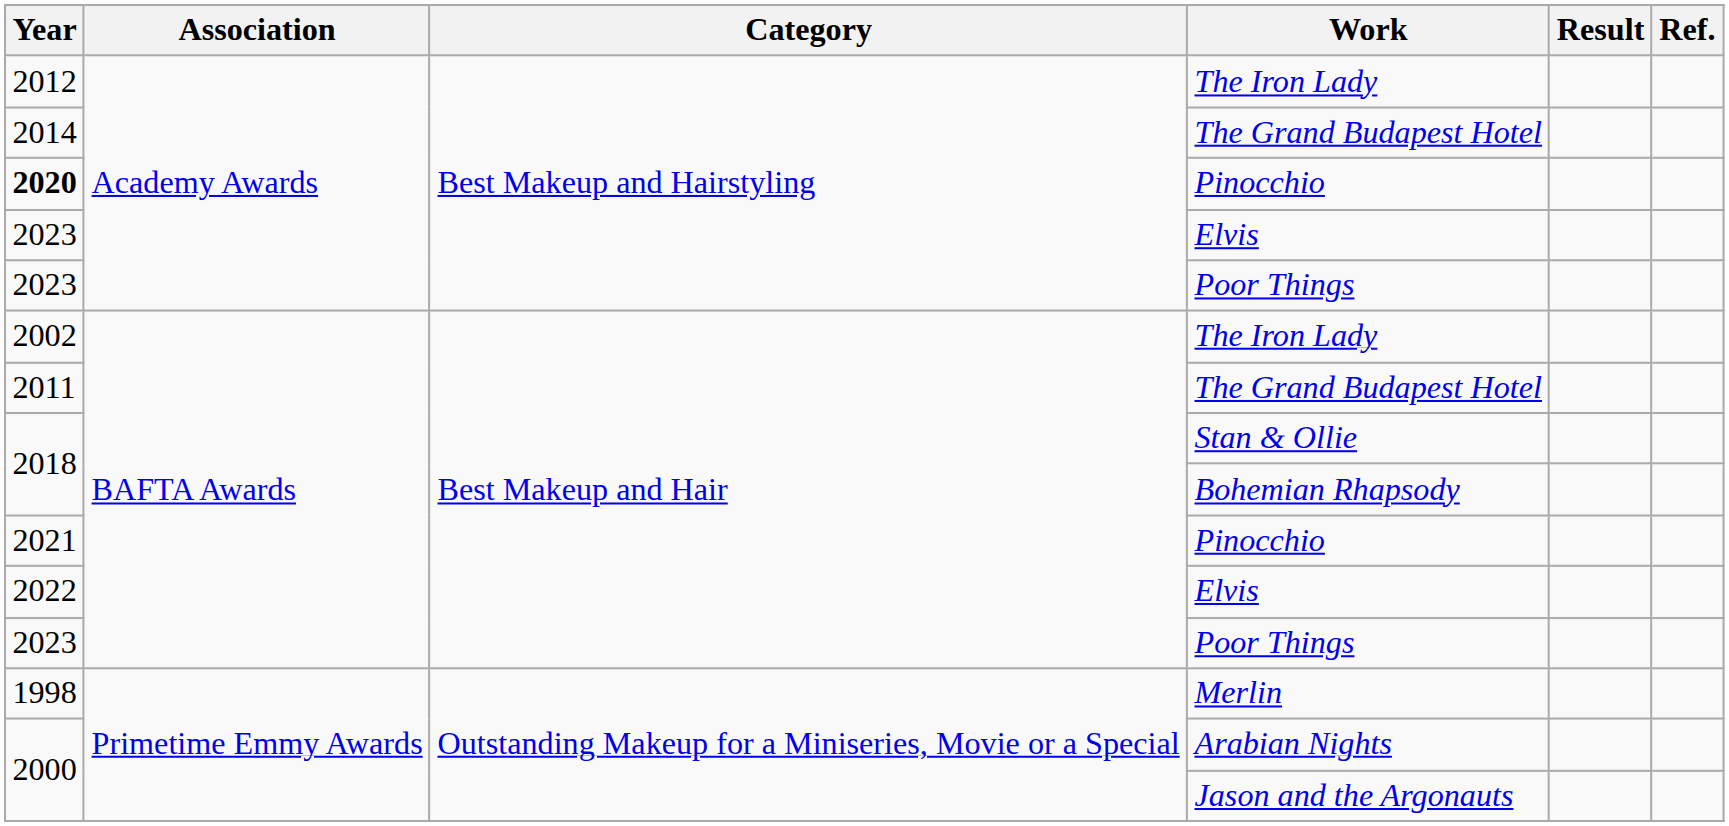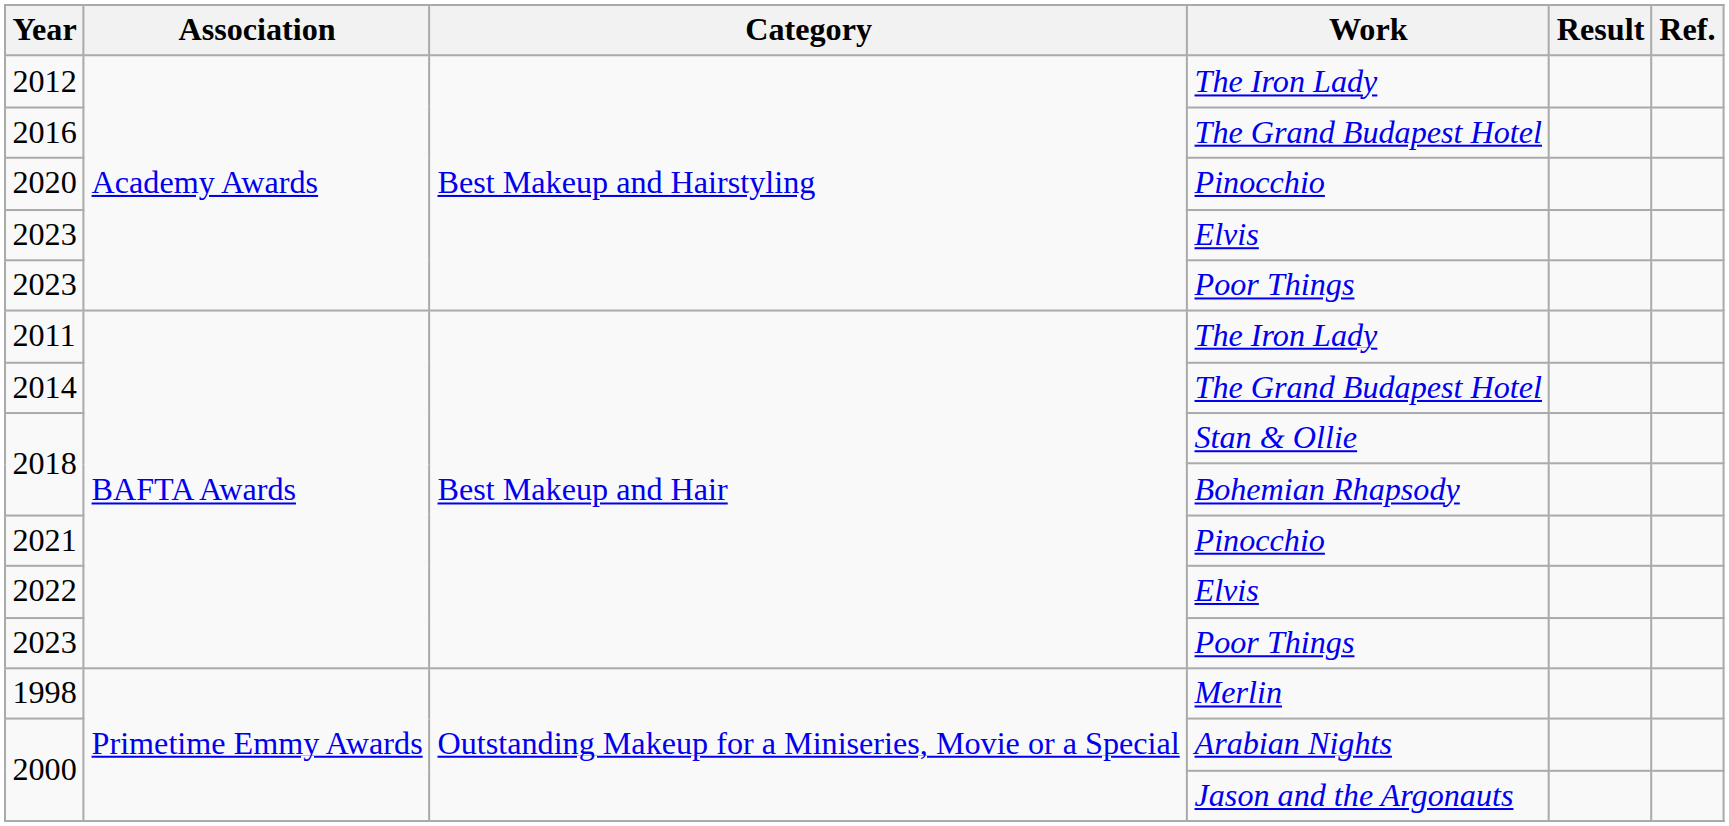 <table class="wikitable">
 <tr>
 <th>Year</th>
 <th>Association</th>
 <th>Category</th>
 <th>Work</th>
 <th>Result</th>
 <th>Ref.</th>
 </tr>
 <tr>
 <td>2012</td>
 <td rowspan=5><a href='#'>Academy Awards</a></td>
 <td rowspan=5><a href='#'>Best Makeup and Hairstyling</a></td>
 <td><em><a href='#'>The Iron Lady</a></em></td>
 <td></td>
 <td></td>
 </tr>
 <tr>
-<td>2014</td>
+<td>2016</td>
 <td><em><a href='#'>The Grand Budapest Hotel</a></em></td>
 <td></td>
 <td></td>
 </tr>
 <tr>
-<td><strong>2020</strong></td>
+<td>2020</td>
 <td><em><a href='#'>Pinocchio</a></em></td>
 <td></td>
 <td></td>
 </tr>
 <tr>
 <td>2023</td>
 <td><em><a href='#'>Elvis</a></em></td>
 <td></td>
 <td></td>
 </tr>
 <tr>
 <td>2023</td>
 <td><em><a href='#'>Poor Things</a></em></td>
 <td></td>
 <td></td>
 </tr>
 <tr>
-<td>2002</td>
+<td>2011</td>
 <td rowspan=7><a href='#'>BAFTA Awards</a></td>
 <td rowspan=7><a href='#'>Best Makeup and Hair</a></td>
 <td><em><a href='#'>The Iron Lady</a></em></td>
 <td></td>
 <td></td>
 </tr>
 <tr>
-<td>2011</td>
+<td>2014</td>
 <td><em><a href='#'>The Grand Budapest Hotel</a></em></td>
 <td></td>
 <td></td>
 </tr>
 <tr>
 <td rowspan=2>2018</td>
 <td><em><a href='#'>Stan & Ollie</a></em></td>
 <td></td>
 <td></td>
 </tr>
 <tr>
 <td><em><a href='#'>Bohemian Rhapsody</a></em></td>
 <td></td>
 <td></td>
 </tr>
 <tr>
 <td>2021</td>
 <td><em><a href='#'>Pinocchio</a></em></td>
 <td></td>
 <td></td>
 </tr>
 <tr>
 <td>2022</td>
 <td><em><a href='#'>Elvis</a></em></td>
 <td></td>
 <td></td>
 </tr>
 <tr>
 <td>2023</td>
 <td><em><a href='#'>Poor Things</a></em></td>
 <td></td>
 <td></td>
 </tr>
 <tr>
 <td>1998</td>
 <td rowspan=3><a href='#'>Primetime Emmy Awards</a></td>
 <td rowspan=3><a href='#'>Outstanding Makeup for a Miniseries, Movie or a Special</a></td>
 <td><em><a href='#'>Merlin</a></em></td>
 <td></td>
 <td></td>
 </tr>
 <tr>
 <td rowspan=2>2000</td>
 <td><em><a href='#'>Arabian Nights</a></em></td>
 <td></td>
 <td></td>
 </tr>
 <tr>
 <td><em><a href='#'>Jason and the Argonauts</a></em></td>
 <td></td>
 <td></td>
 </tr>
 <tr>
 </tr>
 </table>
